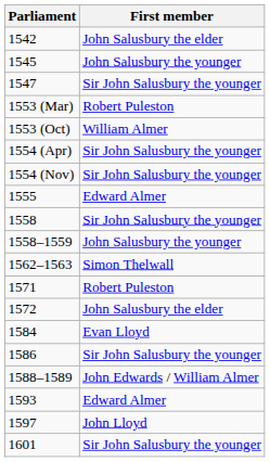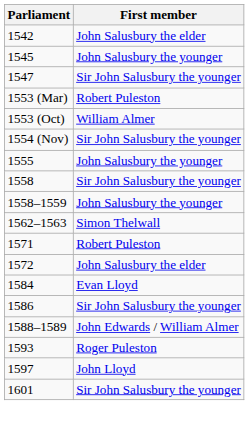 <table class="wikitable">
 <tr>
 <th>Parliament</th>
 <th>First member</th>
 </tr>
 <tr>
 <td>1542</td>
 <td><a href='#'>John Salusbury the elder</a></td>
 </tr>
 <tr>
 <td>1545</td>
 <td><a href='#'>John Salusbury the younger</a></td>
 </tr>
 <tr>
 <td>1547</td>
 <td><a href='#'>Sir John Salusbury the younger</a></td>
 </tr>
 <tr>
 <td>1553 (Mar)</td>
 <td><a href='#'>Robert Puleston</a></td>
 </tr>
 <tr>
 <td>1553 (Oct)</td>
 <td><a href='#'>William Almer</a></td>
 </tr>
 <tr>
-<td>1554 (Apr)</td>
-<td><a href='#'>Sir John Salusbury the younger</a></td>
-</tr>
-<tr>
 <td>1554 (Nov)</td>
 <td><a href='#'>Sir John Salusbury the younger</a></td>
 </tr>
 <tr>
 <td>1555</td>
-<td><a href='#'>Edward Almer</a></td>
+<td><a href='#'>John Salusbury the younger</a>  </td>
 </tr>
 <tr>
 <td>1558</td>
 <td><a href='#'>Sir John Salusbury the younger</a></td>
 </tr>
 <tr>
 <td>1558–1559</td>
 <td><a href='#'>John Salusbury the younger</a>  </td>
 </tr>
 <tr>
 <td>1562–1563</td>
 <td><a href='#'>Simon Thelwall</a></td>
 </tr>
 <tr>
 <td>1571</td>
 <td><a href='#'>Robert Puleston</a></td>
 </tr>
 <tr>
 <td>1572</td>
 <td><a href='#'>John Salusbury the elder</a></td>
 </tr>
 <tr>
 <td>1584</td>
 <td><a href='#'>Evan Lloyd</a></td>
 </tr>
 <tr>
 <td>1586</td>
 <td><a href='#'>Sir John Salusbury the younger</a></td>
 </tr>
 <tr>
 <td>1588–1589</td>
 <td><a href='#'>John Edwards</a> / <a href='#'>William Almer</a></td>
 </tr>
 <tr>
 <td>1593</td>
-<td><a href='#'>Edward Almer</a></td>
+<td><a href='#'>Roger Puleston</a></td>
 </tr>
 <tr>
 <td>1597</td>
 <td><a href='#'>John Lloyd</a></td>
 </tr>
 <tr>
 <td>1601</td>
 <td><a href='#'>Sir John Salusbury the younger</a></td>
 </tr>
 </table>
